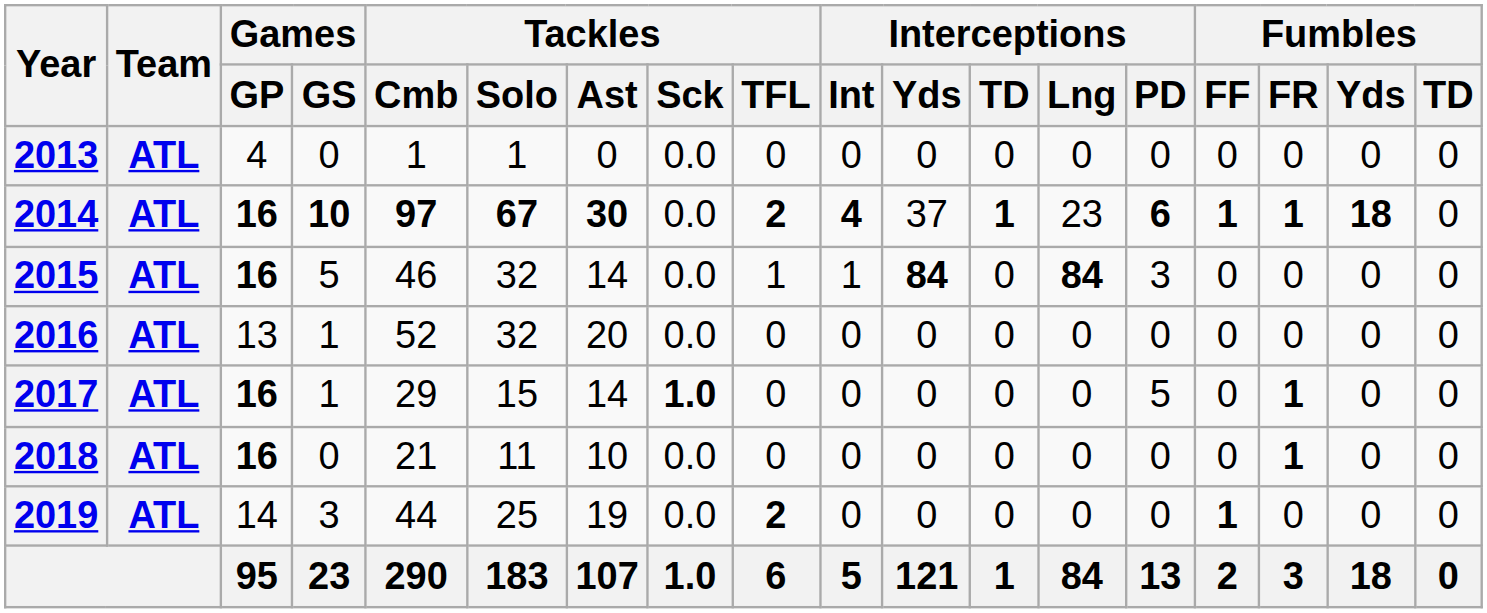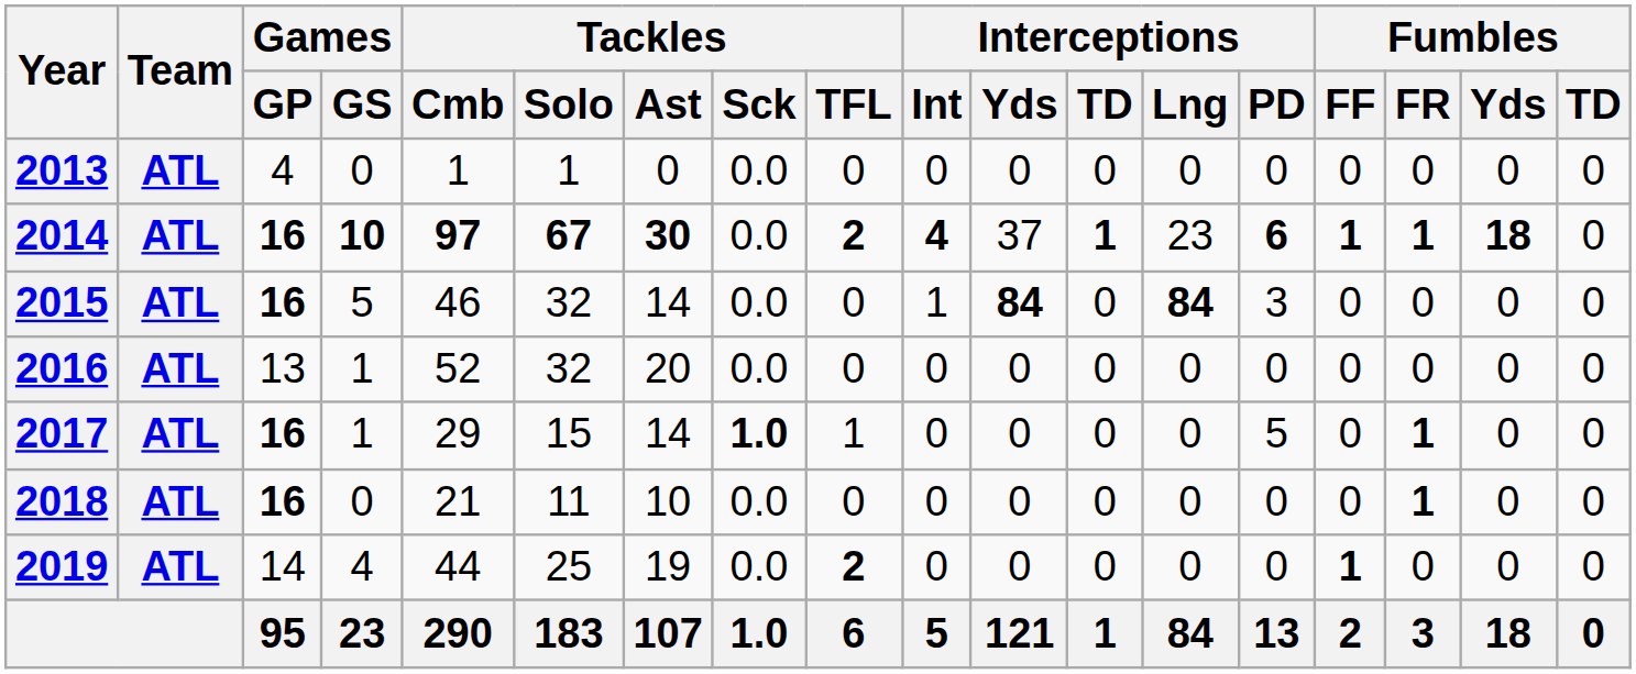 <table class="wikitable" style="text-align:center">
 <tr>
 <th rowspan="2">Year</th>
 <th rowspan="2">Team</th>
 <th colspan="2">Games</th>
 <th colspan="5">Tackles</th>
 <th colspan="5">Interceptions</th>
 <th colspan="4">Fumbles</th>
 </tr>
 <tr>
 <th>GP</th>
 <th>GS</th>
 <th>Cmb</th>
 <th>Solo</th>
 <th>Ast</th>
 <th>Sck</th>
 <th>TFL</th>
 <th>Int</th>
 <th>Yds</th>
 <th>TD</th>
 <th>Lng</th>
 <th>PD</th>
 <th>FF</th>
 <th>FR</th>
 <th>Yds</th>
 <th>TD</th>
 </tr>
 <tr>
 <th><a href='#'>2013</a></th>
 <th><a href='#'>ATL</a></th>
 <td>4</td>
 <td>0</td>
 <td>1</td>
 <td>1</td>
 <td>0</td>
 <td>0.0</td>
 <td>0</td>
 <td>0</td>
 <td>0</td>
 <td>0</td>
 <td>0</td>
 <td>0</td>
 <td>0</td>
 <td>0</td>
 <td>0</td>
 <td>0</td>
 </tr>
 <tr>
 <th><a href='#'>2014</a></th>
 <th><a href='#'>ATL</a></th>
 <td><strong>16</strong></td>
 <td><strong>10</strong></td>
 <td><strong>97</strong></td>
 <td><strong>67</strong></td>
 <td><strong>30</strong></td>
 <td>0.0</td>
 <td><strong>2</strong></td>
 <td><strong>4</strong></td>
 <td>37</td>
 <td><strong>1</strong></td>
 <td>23</td>
 <td><strong>6</strong></td>
 <td><strong>1</strong></td>
 <td><strong>1</strong></td>
 <td><strong>18</strong></td>
 <td>0</td>
 </tr>
 <tr>
 <th><a href='#'>2015</a></th>
 <th><a href='#'>ATL</a></th>
 <td><strong>16</strong></td>
 <td>5</td>
 <td>46</td>
 <td>32</td>
 <td>14</td>
 <td>0.0</td>
-<td>1</td>
+<td>0</td>
 <td>1</td>
 <td><strong>84</strong></td>
 <td>0</td>
 <td><strong>84</strong></td>
 <td>3</td>
 <td>0</td>
 <td>0</td>
 <td>0</td>
 <td>0</td>
 </tr>
 <tr>
 <th><a href='#'>2016</a></th>
 <th><a href='#'>ATL</a></th>
 <td>13</td>
 <td>1</td>
 <td>52</td>
 <td>32</td>
 <td>20</td>
 <td>0.0</td>
 <td>0</td>
 <td>0</td>
 <td>0</td>
 <td>0</td>
 <td>0</td>
 <td>0</td>
 <td>0</td>
 <td>0</td>
 <td>0</td>
 <td>0</td>
 </tr>
 <tr>
 <th><a href='#'>2017</a></th>
 <th><a href='#'>ATL</a></th>
 <td><strong>16</strong></td>
 <td>1</td>
 <td>29</td>
 <td>15</td>
 <td>14</td>
 <td><strong>1.0</strong></td>
-<td>0</td>
+<td>1</td>
 <td>0</td>
 <td>0</td>
 <td>0</td>
 <td>0</td>
 <td>5</td>
 <td>0</td>
 <td><strong>1</strong></td>
 <td>0</td>
 <td>0</td>
 </tr>
 <tr>
 <th><a href='#'>2018</a></th>
 <th><a href='#'>ATL</a></th>
 <td><strong>16</strong></td>
 <td>0</td>
 <td>21</td>
 <td>11</td>
 <td>10</td>
 <td>0.0</td>
 <td>0</td>
 <td>0</td>
 <td>0</td>
 <td>0</td>
 <td>0</td>
 <td>0</td>
 <td>0</td>
 <td><strong>1</strong></td>
 <td>0</td>
 <td>0</td>
 </tr>
 <tr>
 <th><a href='#'>2019</a></th>
 <th><a href='#'>ATL</a></th>
 <td>14</td>
-<td>3</td>
+<td>4</td>
 <td>44</td>
 <td>25</td>
 <td>19</td>
 <td>0.0</td>
 <td><strong>2</strong></td>
 <td>0</td>
 <td>0</td>
 <td>0</td>
 <td>0</td>
 <td>0</td>
 <td><strong>1</strong></td>
 <td>0</td>
 <td>0</td>
 <td>0</td>
 </tr>
 <tr>
 <th colspan="2"></th>
 <th>95</th>
 <th>23</th>
 <th>290</th>
 <th>183</th>
 <th>107</th>
 <th>1.0</th>
 <th>6</th>
 <th>5</th>
 <th>121</th>
 <th>1</th>
 <th>84</th>
 <th>13</th>
 <th>2</th>
 <th>3</th>
 <th>18</th>
 <th>0</th>
 </tr>
 </table>
